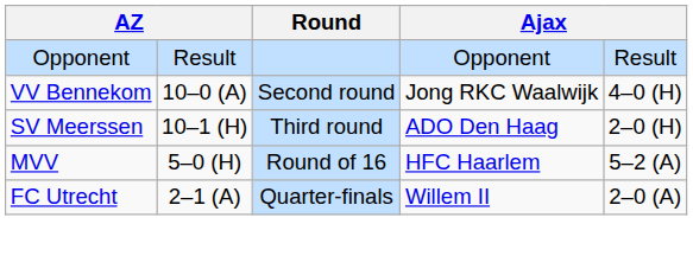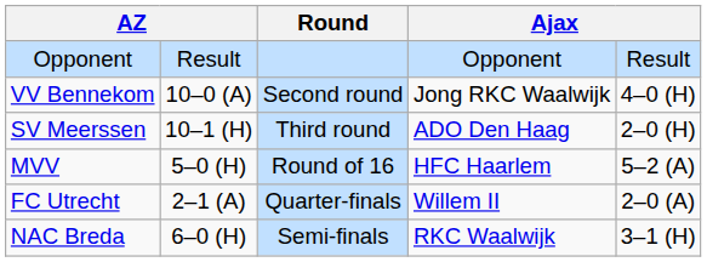 <table class="wikitable" style="text-align:center">
 <tr>
 <th colspan=2><a href='#'>AZ</a></th>
 <th>Round</th>
 <th colspan=2><a href='#'>Ajax</a></th>
 </tr>
 <tr style="background:#c1e0ff">
 <td>Opponent</td>
 <td>Result</td>
 <td></td>
 <td>Opponent</td>
 <td>Result</td>
 </tr>
 <tr>
 <td align=left><a href='#'>VV Bennekom</a></td>
 <td>10–0 (A)</td>
 <td style="background:#c1e0ff">Second round</td>
 <td align=left>Jong RKC Waalwijk</td>
 <td>4–0 (H)</td>
 </tr>
 <tr>
 <td align=left><a href='#'>SV Meerssen</a></td>
 <td>10–1 (H)</td>
 <td style="background:#c1e0ff">Third round</td>
 <td align=left><a href='#'>ADO Den Haag</a></td>
 <td>2–0 (H)</td>
 </tr>
 <tr>
 <td align=left><a href='#'>MVV</a></td>
 <td>5–0 (H)</td>
 <td style="background:#c1e0ff">Round of 16</td>
 <td align=left><a href='#'>HFC Haarlem</a></td>
 <td>5–2 (A)</td>
 </tr>
 <tr>
 <td align=left><a href='#'>FC Utrecht</a></td>
 <td>2–1 (A)</td>
 <td style="background:#c1e0ff">Quarter-finals</td>
 <td align=left><a href='#'>Willem II</a></td>
 <td>2–0 (A)</td>
 </tr>
+<tr>
+<td align=left><a href='#'>NAC Breda</a></td>
+<td>6–0 (H)</td>
+<td style="background:#c1e0ff">Semi-finals</td>
+<td align=left><a href='#'>RKC Waalwijk</a></td>
+<td>3–1 (H)</td>
+</tr>
 </table>
